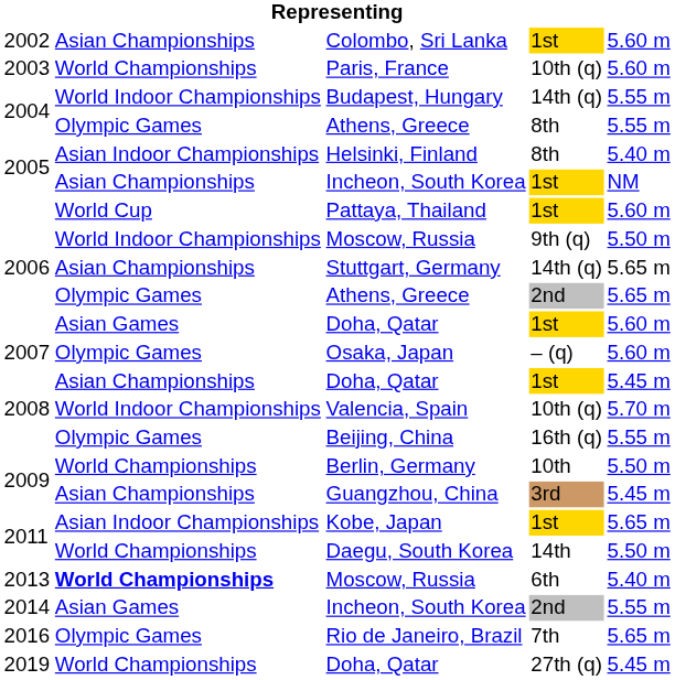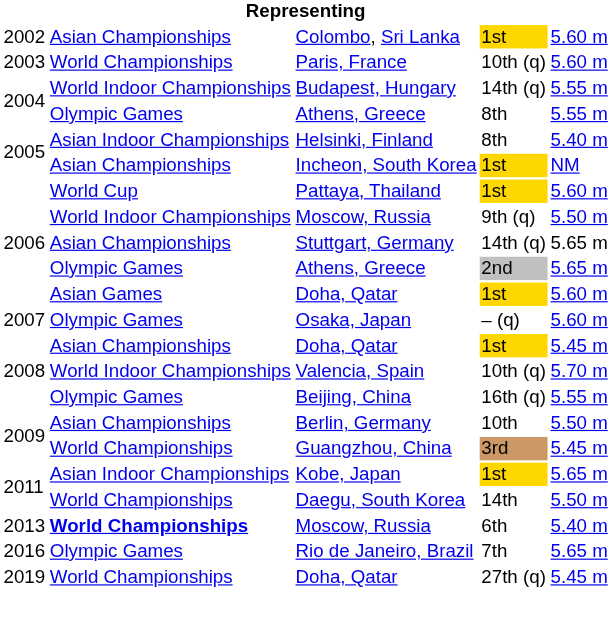 <table>
 <tr>
 <th colspan="5">Representing </th>
 </tr>
 <tr>
 <td>2002</td>
 <td><a href='#'>Asian Championships</a></td>
 <td><a href='#'>Colombo</a>, <a href='#'>Sri Lanka</a></td>
 <td bgcolor=gold>1st</td>
 <td><a href='#'>5.60 m</a></td>
 </tr>
 <tr>
 <td>2003</td>
 <td><a href='#'>World Championships</a></td>
 <td><a href='#'>Paris, France</a></td>
 <td>10th (q)</td>
 <td><a href='#'>5.60 m</a></td>
 </tr>
 <tr>
 <td rowspan=2>2004</td>
 <td><a href='#'>World Indoor Championships</a></td>
 <td><a href='#'>Budapest, Hungary</a></td>
 <td>14th (q)</td>
 <td><a href='#'>5.55 m</a></td>
 </tr>
 <tr>
 <td><a href='#'>Olympic Games</a></td>
 <td><a href='#'>Athens, Greece</a></td>
 <td>8th</td>
 <td><a href='#'>5.55 m</a></td>
 </tr>
 <tr>
 <td rowspan=2>2005</td>
 <td><a href='#'>Asian Indoor Championships</a></td>
 <td><a href='#'>Helsinki, Finland</a></td>
 <td>8th</td>
 <td><a href='#'>5.40 m</a></td>
 </tr>
 <tr>
 <td><a href='#'>Asian Championships</a></td>
 <td><a href='#'>Incheon, South Korea</a></td>
 <td bgcolor=gold>1st</td>
 <td><a href='#'>NM</a></td>
 </tr>
 <tr>
 <td rowspan=5>2006</td>
 <td><a href='#'>World Cup</a></td>
 <td><a href='#'>Pattaya, Thailand</a></td>
 <td bgcolor=gold>1st</td>
 <td><a href='#'>5.60 m</a></td>
 </tr>
 <tr>
 <td><a href='#'>World Indoor Championships</a></td>
 <td><a href='#'>Moscow, Russia</a></td>
 <td>9th (q)</td>
 <td><a href='#'>5.50 m</a></td>
 </tr>
 <tr>
 <td><a href='#'>Asian Championships</a></td>
 <td><a href='#'>Stuttgart, Germany</a></td>
 <td>14th (q)</td>
 <td>5.65 m</td>
 </tr>
 <tr>
 <td><a href='#'>Olympic Games</a></td>
 <td><a href='#'>Athens, Greece</a></td>
 <td bgcolor=silver>2nd</td>
 <td><a href='#'>5.65 m</a></td>
 </tr>
 <tr>
 <td><a href='#'>Asian Games</a></td>
 <td><a href='#'>Doha, Qatar</a></td>
 <td bgcolor=gold>1st</td>
 <td><a href='#'>5.60 m</a></td>
 </tr>
 <tr>
 <td>2007</td>
 <td><a href='#'>Olympic Games</a></td>
 <td><a href='#'>Osaka, Japan</a></td>
 <td>– (q)</td>
 <td><a href='#'>5.60 m</a></td>
 </tr>
 <tr>
 <td rowspan=3>2008</td>
 <td><a href='#'>Asian Championships</a></td>
 <td><a href='#'>Doha, Qatar</a></td>
 <td bgcolor=gold>1st</td>
 <td><a href='#'>5.45 m</a></td>
 </tr>
 <tr>
 <td><a href='#'>World Indoor Championships</a></td>
 <td><a href='#'>Valencia, Spain</a></td>
 <td>10th (q)</td>
 <td><a href='#'>5.70 m</a></td>
 </tr>
 <tr>
 <td><a href='#'>Olympic Games</a></td>
 <td><a href='#'>Beijing, China</a></td>
 <td>16th (q)</td>
 <td><a href='#'>5.55 m</a></td>
 </tr>
 <tr>
 <td rowspan=2>2009</td>
-<td><a href='#'>World Championships</a></td>
+<td><a href='#'>Asian Championships</a></td>
 <td><a href='#'>Berlin, Germany</a></td>
 <td>10th</td>
 <td><a href='#'>5.50 m</a></td>
 </tr>
 <tr>
-<td><a href='#'>Asian Championships</a></td>
+<td><a href='#'>World Championships</a></td>
 <td><a href='#'>Guangzhou, China</a></td>
 <td bgcolor=cc9966>3rd</td>
 <td><a href='#'>5.45 m</a></td>
 </tr>
 <tr>
 <td rowspan=2>2011</td>
 <td><a href='#'>Asian Indoor Championships</a></td>
 <td><a href='#'>Kobe, Japan</a></td>
 <td bgcolor=gold>1st</td>
 <td><a href='#'>5.65 m</a></td>
 </tr>
 <tr>
 <td><a href='#'>World Championships</a></td>
 <td><a href='#'>Daegu, South Korea</a></td>
 <td>14th</td>
 <td><a href='#'>5.50 m</a></td>
 </tr>
 <tr>
 <td>2013</td>
 <td><strong><a href='#'>World Championships</a></strong></td>
 <td><a href='#'>Moscow, Russia</a></td>
 <td>6th</td>
 <td><a href='#'>5.40 m</a></td>
 </tr>
 <tr>
-<td>2014</td>
-<td><a href='#'>Asian Games</a></td>
-<td><a href='#'>Incheon, South Korea</a></td>
-<td bgcolor=silver>2nd</td>
-<td><a href='#'>5.55 m</a></td>
-</tr>
-<tr>
 <td>2016</td>
 <td><a href='#'>Olympic Games</a></td>
 <td><a href='#'>Rio de Janeiro, Brazil</a></td>
 <td>7th</td>
 <td><a href='#'>5.65 m</a></td>
 </tr>
 <tr>
 <td>2019</td>
 <td><a href='#'>World Championships</a></td>
 <td><a href='#'>Doha, Qatar</a></td>
 <td>27th (q)</td>
 <td><a href='#'>5.45 m</a></td>
 </tr>
 </table>
